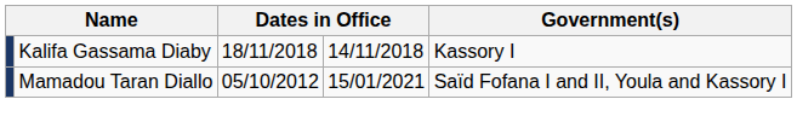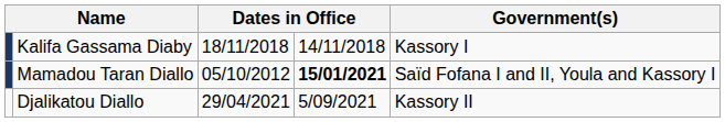 <table class="wikitable alternance">
 <tr>
 <th colspan="2" scope="col">Name</th>
 <th colspan="2" scope="col">Dates in Office</th>
 <th scope="col">Government(s)</th>
 </tr>
 <tr>
 <td bgcolor="#1B3665"></td>
 <td>Kalifa Gassama Diaby</td>
 <td>18/11/2018</td>
 <td>14/11/2018</td>
 <td>Kassory I</td>
 </tr>
 <tr>
 <td bgcolor="#1B3665"></td>
 <td>Mamadou Taran Diallo</td>
 <td>05/10/2012</td>
-<td>15/01/2021</td>
+<td><strong>15/01/2021</strong></td>
 <td>Saïd Fofana I and II, Youla and Kassory I</td>
 </tr>
+<tr>
+<td></td>
+<td>Djalikatou Diallo</td>
+<td>29/04/2021</td>
+<td>5/09/2021</td>
+<td>Kassory II</td>
+</tr>
 </table>
